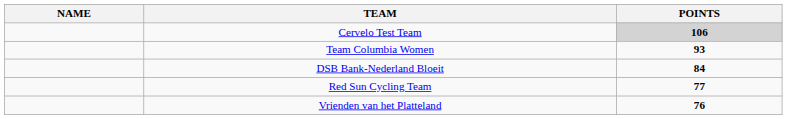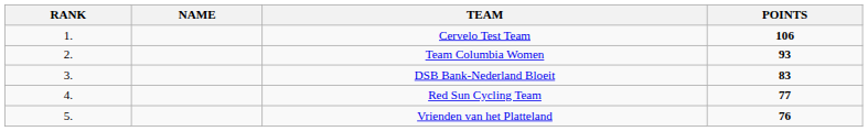 <table class=wikitable style="font-size:90%" width="80%">
 <tr>
+<th>RANK</th>
 <th>NAME</th>
 <th>TEAM</th>
 <th>POINTS</th>
 </tr>
 <tr>
+<td align="center">1.</td>
 <td></td>
 <td align="center"><a href='#'>Cervelo Test Team</a></td>
-<td align="center" style="background: lightgrey;"><strong>106</strong></td>
+<td align="center"><strong>106</strong></td>
 </tr>
 <tr>
+<td align="center">2.</td>
 <td></td>
 <td align="center"><a href='#'>Team Columbia Women</a></td>
 <td align="center"><strong>93</strong></td>
 </tr>
 <tr>
+<td align="center">3.</td>
 <td></td>
 <td align="center"><a href='#'>DSB Bank-Nederland Bloeit</a></td>
-<td align="center"><strong>84</strong></td>
+<td align="center"><strong>83</strong></td>
 </tr>
 <tr>
+<td align="center">4.</td>
 <td></td>
 <td align="center"><a href='#'>Red Sun Cycling Team</a></td>
 <td align="center"><strong>77</strong></td>
 </tr>
 <tr>
+<td align="center">5.</td>
 <td></td>
 <td align="center"><a href='#'>Vrienden van het Platteland</a></td>
 <td align="center"><strong>76</strong></td>
 </tr>
 </table>
